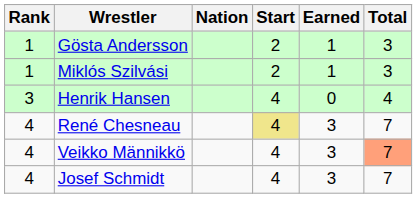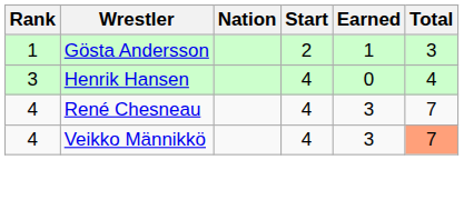 <table class="wikitable sortable" style="text-align:center;">
 <tr>
 <th>Rank</th>
 <th>Wrestler</th>
 <th>Nation</th>
 <th>Start</th>
 <th>Earned</th>
 <th>Total</th>
 </tr>
 <tr style="background:#cfc;">
 <td>1</td>
 <td align=left><a href='#'>Gösta Andersson</a></td>
 <td align=left></td>
 <td>2</td>
 <td>1</td>
 <td>3</td>
 </tr>
 <tr style="background:#cfc;">
-<td>1</td>
-<td align=left><a href='#'>Miklós Szilvási</a></td>
-<td align=left></td>
-<td>2</td>
-<td>1</td>
-<td>3</td>
-</tr>
-<tr style="background:#cfc;">
 <td>3</td>
 <td align=left><a href='#'>Henrik Hansen</a></td>
 <td align=left></td>
 <td>4</td>
 <td>0</td>
 <td>4</td>
 </tr>
 <tr>
 <td>4</td>
 <td align=left><a href='#'>René Chesneau</a></td>
 <td align=left></td>
-<td style="background: khaki;">4</td>
+<td>4</td>
 <td>3</td>
 <td>7</td>
 </tr>
 <tr>
 <td>4</td>
 <td align=left><a href='#'>Veikko Männikkö</a></td>
 <td align=left></td>
 <td>4</td>
 <td>3</td>
 <td style="background: lightsalmon;">7</td>
 </tr>
-<tr>
-<td>4</td>
-<td align=left><a href='#'>Josef Schmidt</a></td>
-<td align=left></td>
-<td>4</td>
-<td>3</td>
-<td>7</td>
-</tr>
 </table>
